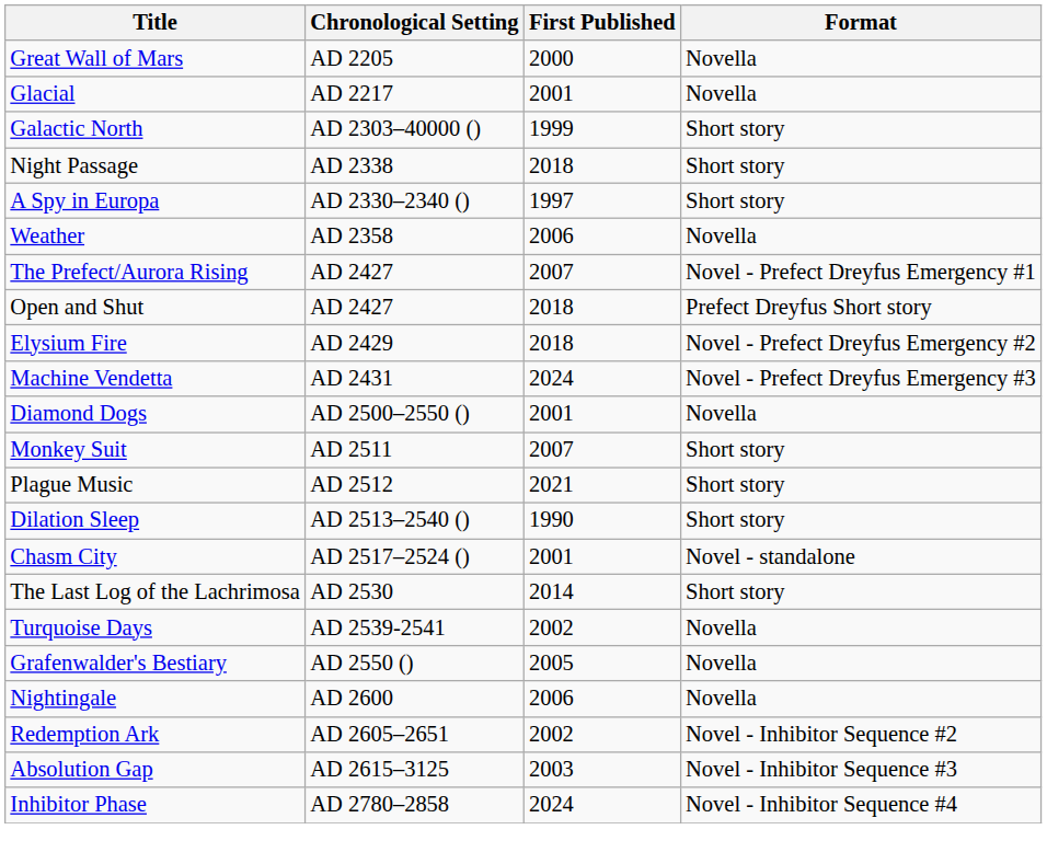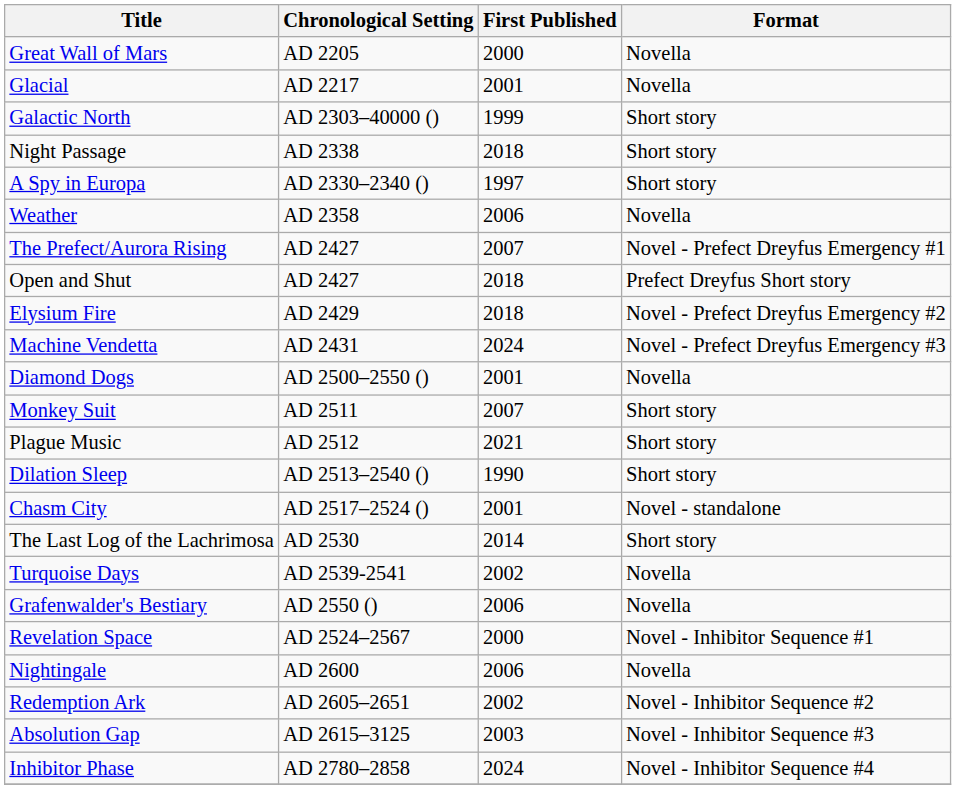 <table class="wikitable sortable">
 <tr>
 <th>Title</th>
 <th>Chronological Setting</th>
 <th>First Published</th>
 <th>Format</th>
 </tr>
 <tr>
 <td><a href='#'>Great Wall of Mars</a></td>
 <td>AD 2205</td>
 <td>2000</td>
 <td>Novella</td>
 </tr>
 <tr>
 <td><a href='#'>Glacial</a></td>
 <td>AD 2217</td>
 <td>2001</td>
 <td>Novella</td>
 </tr>
 <tr>
 <td><a href='#'>Galactic North</a></td>
 <td>AD 2303–40000 ()</td>
 <td>1999</td>
 <td>Short story</td>
 </tr>
 <tr>
 <td>Night Passage</td>
 <td>AD 2338</td>
 <td>2018</td>
 <td>Short story</td>
 </tr>
 <tr>
 <td><a href='#'>A Spy  in Europa</a></td>
 <td>AD 2330–2340 ()</td>
 <td>1997</td>
 <td>Short story</td>
 </tr>
 <tr>
 <td><a href='#'>Weather</a></td>
 <td>AD 2358</td>
 <td>2006</td>
 <td>Novella</td>
 </tr>
 <tr>
 <td><a href='#'>The Prefect/Aurora Rising</a></td>
 <td>AD 2427</td>
 <td>2007</td>
 <td>Novel - Prefect Dreyfus Emergency #1</td>
 </tr>
 <tr>
 <td>Open and Shut</td>
 <td>AD 2427</td>
 <td>2018</td>
 <td>Prefect Dreyfus Short story</td>
 </tr>
 <tr>
 <td><a href='#'>Elysium Fire</a></td>
 <td>AD 2429</td>
 <td>2018</td>
 <td>Novel - Prefect Dreyfus Emergency #2</td>
 </tr>
 <tr>
 <td><a href='#'>Machine Vendetta</a></td>
 <td>AD 2431</td>
 <td>2024</td>
 <td>Novel - Prefect Dreyfus Emergency #3</td>
 </tr>
 <tr>
 <td><a href='#'>Diamond Dogs</a></td>
 <td>AD 2500–2550  ()</td>
 <td>2001</td>
 <td>Novella</td>
 </tr>
 <tr>
 <td><a href='#'>Monkey Suit</a></td>
 <td>AD 2511</td>
 <td>2007</td>
 <td>Short story</td>
 </tr>
 <tr>
 <td>Plague Music</td>
 <td>AD 2512</td>
 <td>2021</td>
 <td>Short story</td>
 </tr>
 <tr>
 <td><a href='#'>Dilation Sleep</a></td>
 <td>AD 2513–2540  ()</td>
 <td>1990</td>
 <td>Short story</td>
 </tr>
 <tr>
 <td><a href='#'>Chasm City</a></td>
 <td>AD 2517–2524  ()</td>
 <td>2001</td>
 <td>Novel - standalone</td>
 </tr>
 <tr>
 <td>The Last Log of the Lachrimosa</td>
 <td>AD 2530</td>
 <td>2014</td>
 <td>Short story</td>
 </tr>
 <tr>
 <td><a href='#'>Turquoise Days</a></td>
 <td>AD 2539-2541</td>
 <td>2002</td>
 <td>Novella</td>
 </tr>
 <tr>
 <td><a href='#'>Grafenwalder's Bestiary</a></td>
 <td>AD 2550  ()</td>
-<td>2005</td>
+<td>2006</td>
 <td>Novella</td>
+</tr>
+<tr>
+<td><a href='#'>Revelation Space</a></td>
+<td>AD 2524–2567</td>
+<td>2000</td>
+<td>Novel - Inhibitor Sequence #1</td>
 </tr>
 <tr>
 <td><a href='#'>Nightingale</a></td>
 <td>AD 2600</td>
 <td>2006</td>
 <td>Novella</td>
 </tr>
 <tr>
 <td><a href='#'>Redemption Ark</a></td>
 <td>AD 2605–2651</td>
 <td>2002</td>
 <td>Novel - Inhibitor Sequence #2</td>
 </tr>
 <tr>
 <td><a href='#'>Absolution Gap</a></td>
 <td>AD 2615–3125</td>
 <td>2003</td>
 <td>Novel - Inhibitor Sequence #3</td>
 </tr>
 <tr>
 <td><a href='#'>Inhibitor Phase</a></td>
 <td>AD 2780–2858</td>
 <td>2024</td>
 <td>Novel - Inhibitor Sequence #4</td>
 </tr>
 <tr>
 </tr>
 </table>
